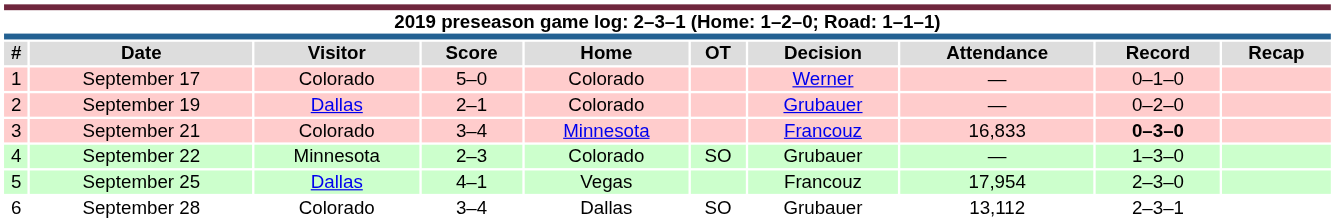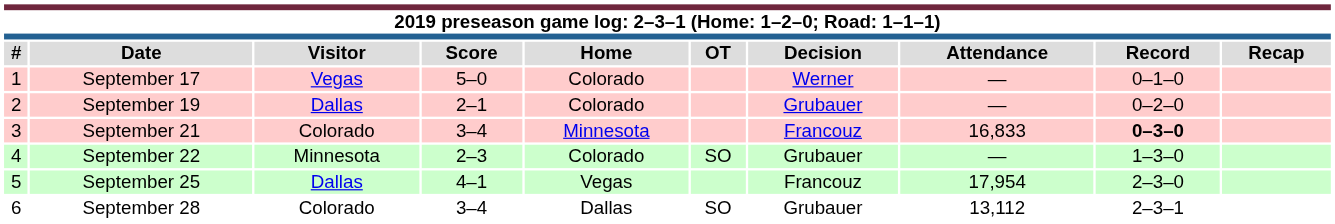 <table class="toccolours collapsible collapsed" style="width:90%; clear:both; margin:1.5em auto; text-align:center;">
 <tr>
 <th colspan="10" style="background:#FFFFFF; border-top:#6F263D 5px solid; border-bottom:#236192 5px solid;">2019 preseason game log: 2–3–1 (Home: 1–2–0; Road: 1–1–1)</th>
 </tr>
 <tr style="background:#ddd;">
 <th>#</th>
 <th>Date</th>
 <th>Visitor</th>
 <th>Score</th>
 <th>Home</th>
 <th>OT</th>
 <th>Decision</th>
 <th>Attendance</th>
 <th>Record</th>
 <th>Recap</th>
 </tr>
 <tr style="background:#fcc;">
 <td>1</td>
 <td>September 17</td>
-<td>Colorado</td>
+<td><a href='#'>Vegas</a></td>
 <td>5–0</td>
 <td>Colorado</td>
 <td></td>
 <td><a href='#'>Werner</a></td>
 <td>—</td>
 <td>0–1–0</td>
 <td></td>
 </tr>
 <tr style="background:#fcc;">
 <td>2</td>
 <td>September 19</td>
 <td><a href='#'>Dallas</a></td>
 <td>2–1</td>
 <td>Colorado</td>
 <td></td>
 <td><a href='#'>Grubauer</a></td>
 <td>—</td>
 <td>0–2–0</td>
 <td></td>
 </tr>
 <tr style="background:#fcc;">
 <td>3</td>
 <td>September 21</td>
 <td>Colorado</td>
 <td>3–4</td>
 <td><a href='#'>Minnesota</a></td>
 <td></td>
 <td><a href='#'>Francouz</a></td>
 <td>16,833</td>
 <td><strong>0–3–0</strong></td>
 <td></td>
 </tr>
 <tr style="background:#cfc;">
 <td>4</td>
 <td>September 22</td>
 <td>Minnesota</td>
 <td>2–3</td>
 <td>Colorado</td>
 <td>SO</td>
 <td>Grubauer</td>
 <td>—</td>
 <td>1–3–0</td>
 <td></td>
 </tr>
 <tr style="background:#cfc;">
 <td>5</td>
 <td>September 25</td>
 <td><a href='#'>Dallas</a></td>
 <td>4–1</td>
 <td>Vegas</td>
 <td></td>
 <td>Francouz</td>
 <td>17,954</td>
 <td>2–3–0</td>
 <td></td>
 </tr>
 <tr style="background:#fff;">
 <td>6</td>
 <td>September 28</td>
 <td>Colorado</td>
 <td>3–4</td>
 <td>Dallas</td>
 <td>SO</td>
 <td>Grubauer</td>
 <td>13,112</td>
 <td>2–3–1</td>
 <td></td>
 </tr>
 </table>
